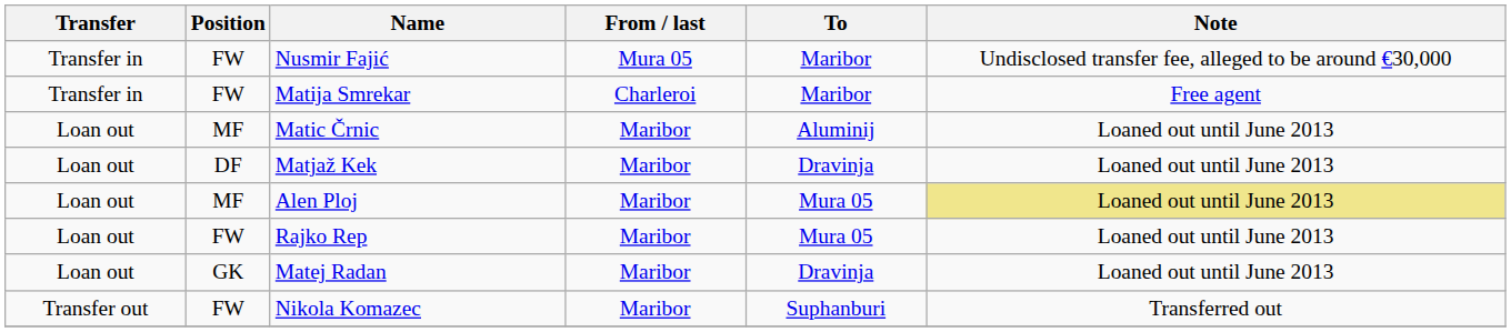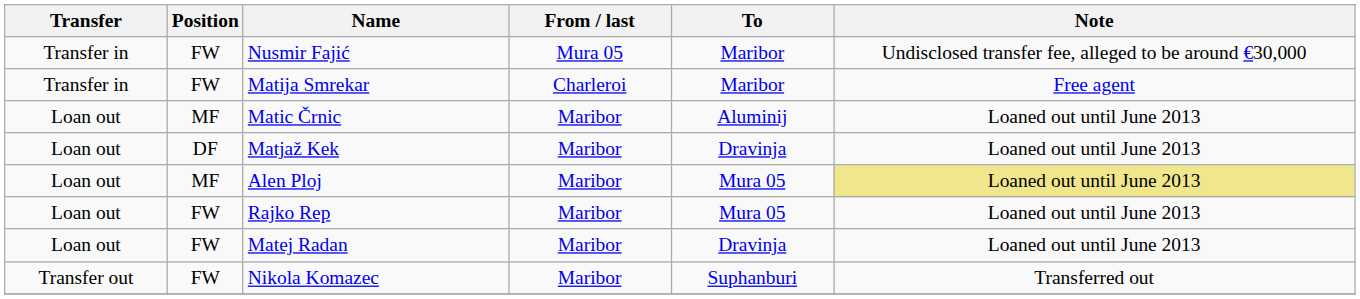 <table class="wikitable" style="font-size:95%; text-align: center;">
 <tr>
 <th style="width:120px;">Transfer</th>
 <th style="width:30px;">Position</th>
 <th style="width:200px;">Name</th>
 <th style="width:120px;">From / last</th>
 <th style="width:120px;">To</th>
 <th style="width:400px;">Note</th>
 </tr>
 <tr>
 <td>Transfer in</td>
 <td>FW</td>
 <td align=left> <a href='#'>Nusmir Fajić</a></td>
 <td><a href='#'>Mura 05</a></td>
 <td><a href='#'>Maribor</a></td>
 <td>Undisclosed transfer fee, alleged to be around <a href='#'>€</a>30,000</td>
 </tr>
 <tr>
 <td>Transfer in</td>
 <td>FW</td>
 <td align=left> <a href='#'>Matija Smrekar</a></td>
 <td><a href='#'>Charleroi</a></td>
 <td><a href='#'>Maribor</a></td>
 <td><a href='#'>Free agent</a></td>
 </tr>
 <tr>
 <td>Loan out</td>
 <td>MF</td>
 <td align=left> <a href='#'>Matic Črnic</a></td>
 <td><a href='#'>Maribor</a></td>
 <td><a href='#'>Aluminij</a></td>
 <td>Loaned out until June 2013</td>
 </tr>
 <tr>
 <td>Loan out</td>
 <td>DF</td>
 <td align=left> <a href='#'>Matjaž Kek</a></td>
 <td><a href='#'>Maribor</a></td>
 <td><a href='#'>Dravinja</a></td>
 <td>Loaned out until June 2013</td>
 </tr>
 <tr>
 <td>Loan out</td>
 <td>MF</td>
 <td align=left> <a href='#'>Alen Ploj</a></td>
 <td><a href='#'>Maribor</a></td>
 <td><a href='#'>Mura 05</a></td>
 <td style="background: khaki;">Loaned out until June 2013</td>
 </tr>
 <tr>
 <td>Loan out</td>
 <td>FW</td>
 <td align=left> <a href='#'>Rajko Rep</a></td>
 <td><a href='#'>Maribor</a></td>
 <td><a href='#'>Mura 05</a></td>
 <td>Loaned out until June 2013</td>
 </tr>
 <tr>
 <td>Loan out</td>
-<td>GK</td>
+<td>FW</td>
 <td align=left> <a href='#'>Matej Radan</a></td>
 <td><a href='#'>Maribor</a></td>
 <td><a href='#'>Dravinja</a></td>
 <td>Loaned out until June 2013</td>
 </tr>
 <tr>
 <td>Transfer out</td>
 <td>FW</td>
 <td align=left> <a href='#'>Nikola Komazec</a></td>
 <td><a href='#'>Maribor</a></td>
 <td><a href='#'>Suphanburi</a></td>
 <td>Transferred out</td>
 </tr>
 <tr>
 </tr>
 </table>
